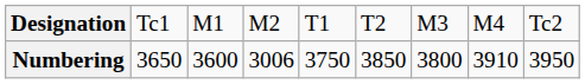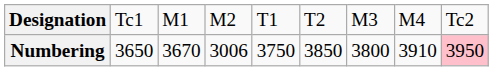 <table class="wikitable">
 <tr>
 <th>Designation</th>
 <td>Tc1</td>
 <td>M1</td>
 <td>M2</td>
 <td>T1</td>
 <td>T2</td>
 <td>M3</td>
 <td>M4</td>
 <td>Tc2</td>
 </tr>
 <tr>
 <th>Numbering</th>
 <td>3650</td>
-<td>3600</td>
+<td>3670</td>
 <td>3006</td>
 <td>3750</td>
 <td>3850</td>
 <td>3800</td>
 <td>3910</td>
-<td>3950</td>
+<td style="background: pink;">3950</td>
 </tr>
 </table>
